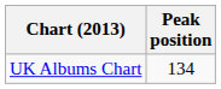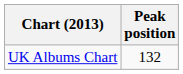 <table class="wikitable sortable">
 <tr>
 <th scope="col">Chart (2013)</th>
 <th scope="col">Peak<br>position</th>
 </tr>
 <tr>
 <td><a href='#'>UK Albums Chart</a></td>
-<td style="text-align:center;">134</td>
+<td style="text-align:center;">132</td>
 </tr>
 </table>
